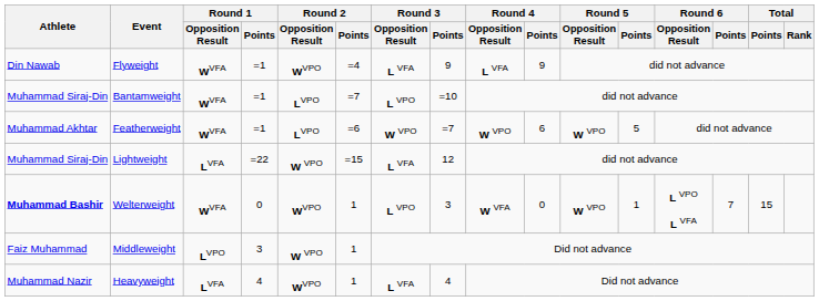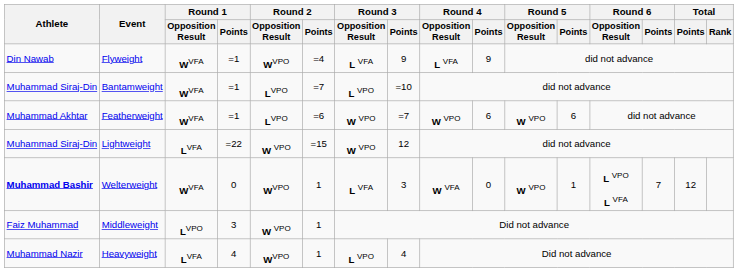 <table class=wikitable style=font-size:90%;text-align:center>
 <tr>
 <th rowspan=2>Athlete</th>
 <th rowspan=2>Event</th>
 <th colspan=2>Round 1</th>
 <th colspan=2>Round 2</th>
 <th colspan=2>Round 3</th>
 <th colspan=2>Round 4</th>
 <th colspan=2>Round 5</th>
 <th colspan=2>Round 6</th>
 <th colspan=2>Total</th>
 </tr>
 <tr style=font-size:95%>
 <th>Opposition<br>Result</th>
 <th>Points</th>
 <th>Opposition<br>Result</th>
 <th>Points</th>
 <th>Opposition<br>Result</th>
 <th>Points</th>
 <th>Opposition<br>Result</th>
 <th>Points</th>
 <th>Opposition<br>Result</th>
 <th>Points</th>
 <th>Opposition<br>Result</th>
 <th>Points</th>
 <th>Points</th>
 <th>Rank</th>
 </tr>
 <tr>
 <td align=left><a href='#'>Din Nawab</a></td>
 <td align=left><a href='#'>Flyweight</a></td>
 <td><br><strong>W</strong><sup>VFA</sup></td>
 <td>=1</td>
 <td><br><strong>W</strong><sup>VPO</sup></td>
 <td>=4</td>
 <td><br><strong>L</strong> <sup>VFA</sup></td>
 <td>9</td>
 <td><br><strong>L</strong> <sup>VFA</sup></td>
 <td>9</td>
 <td colspan=6>did not advance</td>
 </tr>
 <tr>
 <td align=left><a href='#'>Muhammad Siraj-Din</a></td>
 <td align=left><a href='#'>Bantamweight</a></td>
 <td><br><strong>W</strong><sup>VFA</sup></td>
 <td>=1</td>
 <td><br><strong>L</strong><sup>VPO</sup></td>
 <td>=7</td>
 <td><br><strong>L</strong> <sup>VPO</sup></td>
 <td>=10</td>
 <td colspan=8>did not advance</td>
 </tr>
 <tr>
 <td align=left><a href='#'>Muhammad Akhtar</a></td>
 <td align=left><a href='#'>Featherweight</a></td>
 <td><br><strong>W</strong><sup>VFA</sup></td>
 <td>=1</td>
 <td><br><strong>L</strong><sup>VPO</sup></td>
 <td>=6</td>
 <td><br><strong>W</strong> <sup>VPO</sup></td>
 <td>=7</td>
 <td><br><strong>W</strong> <sup>VPO</sup></td>
 <td>6</td>
 <td><br><strong>W</strong> <sup>VPO</sup></td>
-<td>5</td>
+<td>6</td>
 <td colspan=4>did not advance</td>
 </tr>
 <tr>
 <td align=left><a href='#'>Muhammad Siraj-Din</a></td>
 <td align=left><a href='#'>Lightweight</a></td>
 <td><br><strong>L</strong><sup>VFA</sup></td>
 <td>=22</td>
 <td><br><strong>W</strong> <sup>VPO</sup></td>
 <td>=15</td>
-<td><br><strong>L</strong> <sup>VFA</sup></td>
+<td><br><strong>W</strong> <sup>VPO</sup></td>
 <td>12</td>
 <td colspan=8>did not advance</td>
 </tr>
 <tr>
 <td align=left><strong><a href='#'>Muhammad Bashir</a></strong></td>
 <td align=left><a href='#'>Welterweight</a></td>
 <td><br><strong>W</strong><sup>VFA</sup></td>
 <td>0</td>
 <td><br><strong>W</strong><sup>VPO</sup></td>
 <td>1</td>
-<td><br><strong>L</strong> <sup>VPO</sup></td>
+<td><br><strong>L</strong> <sup>VFA</sup></td>
 <td>3</td>
 <td><br><strong>W</strong> <sup>VFA</sup></td>
 <td>0</td>
 <td><br><strong>W</strong> <sup>VPO</sup></td>
 <td>1</td>
 <td><br><strong>L</strong> <sup>VPO</sup><br><br><strong>L</strong> <sup>VFA</sup></td>
 <td>7</td>
-<td>15</td>
+<td>12</td>
 <td></td>
 </tr>
 <tr>
 <td align=left><a href='#'>Faiz Muhammad</a></td>
 <td align=left><a href='#'>Middleweight</a></td>
 <td><br><strong>L</strong><sup>VPO</sup></td>
 <td>3</td>
 <td><br><strong>W</strong> <sup>VPO</sup></td>
 <td>1</td>
 <td colspan=10>Did not advance</td>
 </tr>
 <tr>
 <td align=left><a href='#'>Muhammad Nazir</a></td>
 <td align=left><a href='#'>Heavyweight</a></td>
 <td><br><strong>L</strong><sup>VFA</sup></td>
 <td>4</td>
 <td><br><strong>W</strong><sup>VPO</sup></td>
 <td>1</td>
-<td><br><strong>L</strong> <sup>VFA</sup></td>
+<td><br><strong>L</strong> <sup>VPO</sup></td>
 <td>4</td>
 <td colspan=8>Did not advance</td>
 </tr>
 </table>
